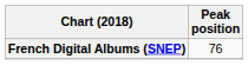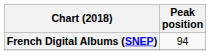 <table class="wikitable plainrowheaders" style="text-align:center">
 <tr>
 <th scope="col">Chart (2018)</th>
 <th scope="col">Peak<br>position</th>
 </tr>
 <tr>
 <th scope="row">French Digital Albums (<a href='#'>SNEP</a>)</th>
-<td>76</td>
+<td>94</td>
 </tr>
 <tr>
 </tr>
 </table>
